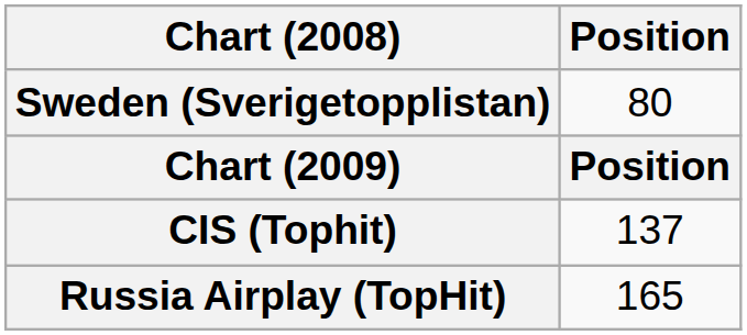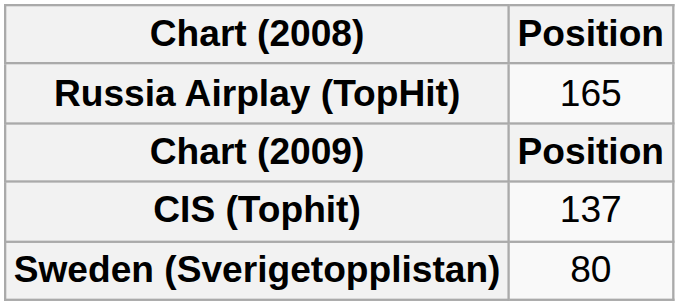 <table class="wikitable plainrowheaders">
 <tr>
 <th scope="col">Chart (2008)</th>
 <th scope="col">Position</th>
 </tr>
 <tr>
-<th scope="row">Sweden (Sverigetopplistan)</th>
-<td align="center">80</td>
+<th scope="row">Russia Airplay (TopHit)</th>
+<td align="center">165</td>
 </tr>
 <tr>
 <th scope="col">Chart (2009)</th>
 <th scope="col">Position</th>
 </tr>
 <tr>
 <th scope="row">CIS (Tophit)</th>
 <td align="center">137</td>
 </tr>
 <tr>
-<th scope="row">Russia Airplay (TopHit)</th>
-<td align="center">165</td>
+<th scope="row">Sweden (Sverigetopplistan)</th>
+<td align="center">80</td>
 </tr>
 </table>
